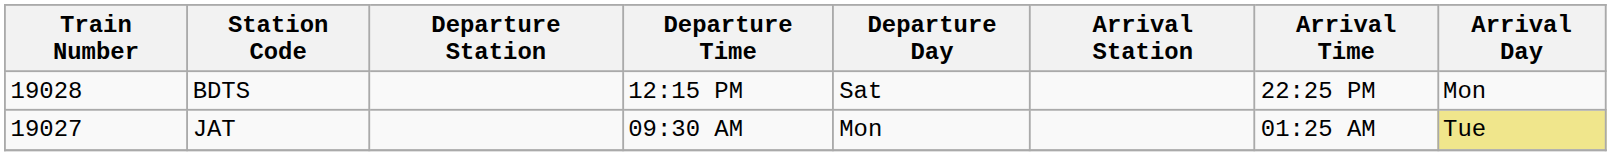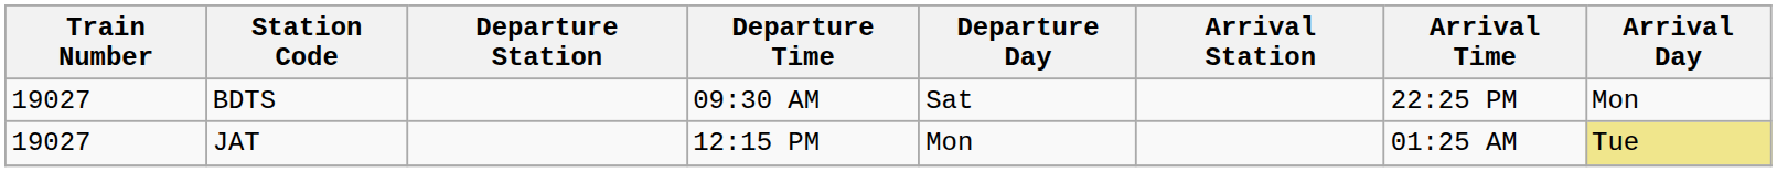 <table class="wikitable">
 <tr>
 <th>Train Number</th>
 <th>Station Code</th>
 <th>Departure Station</th>
 <th>Departure Time</th>
 <th>Departure Day</th>
 <th>Arrival Station</th>
 <th>Arrival Time</th>
 <th>Arrival Day</th>
 </tr>
 <tr>
-<td>19028</td>
+<td>19027</td>
 <td>BDTS</td>
 <td></td>
-<td>12:15 PM</td>
+<td>09:30 AM</td>
 <td>Sat</td>
 <td></td>
 <td>22:25 PM</td>
 <td>Mon</td>
 </tr>
 <tr>
 <td>19027</td>
 <td>JAT</td>
 <td></td>
-<td>09:30 AM</td>
+<td>12:15 PM</td>
 <td>Mon</td>
 <td></td>
 <td>01:25 AM</td>
 <td style="background: khaki;">Tue</td>
 </tr>
 <tr>
 </tr>
 </table>
